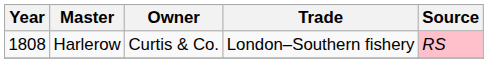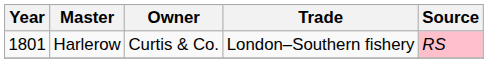 <table class=" wikitable">
 <tr>
 <th>Year</th>
 <th>Master</th>
 <th>Owner</th>
 <th>Trade</th>
 <th>Source</th>
 </tr>
 <tr>
-<td>1808</td>
+<td>1801</td>
 <td>Harlerow</td>
 <td>Curtis & Co.</td>
 <td>London–Southern fishery</td>
 <td style="background: pink;"><em>RS</em></td>
 </tr>
 <tr>
 </tr>
 </table>
